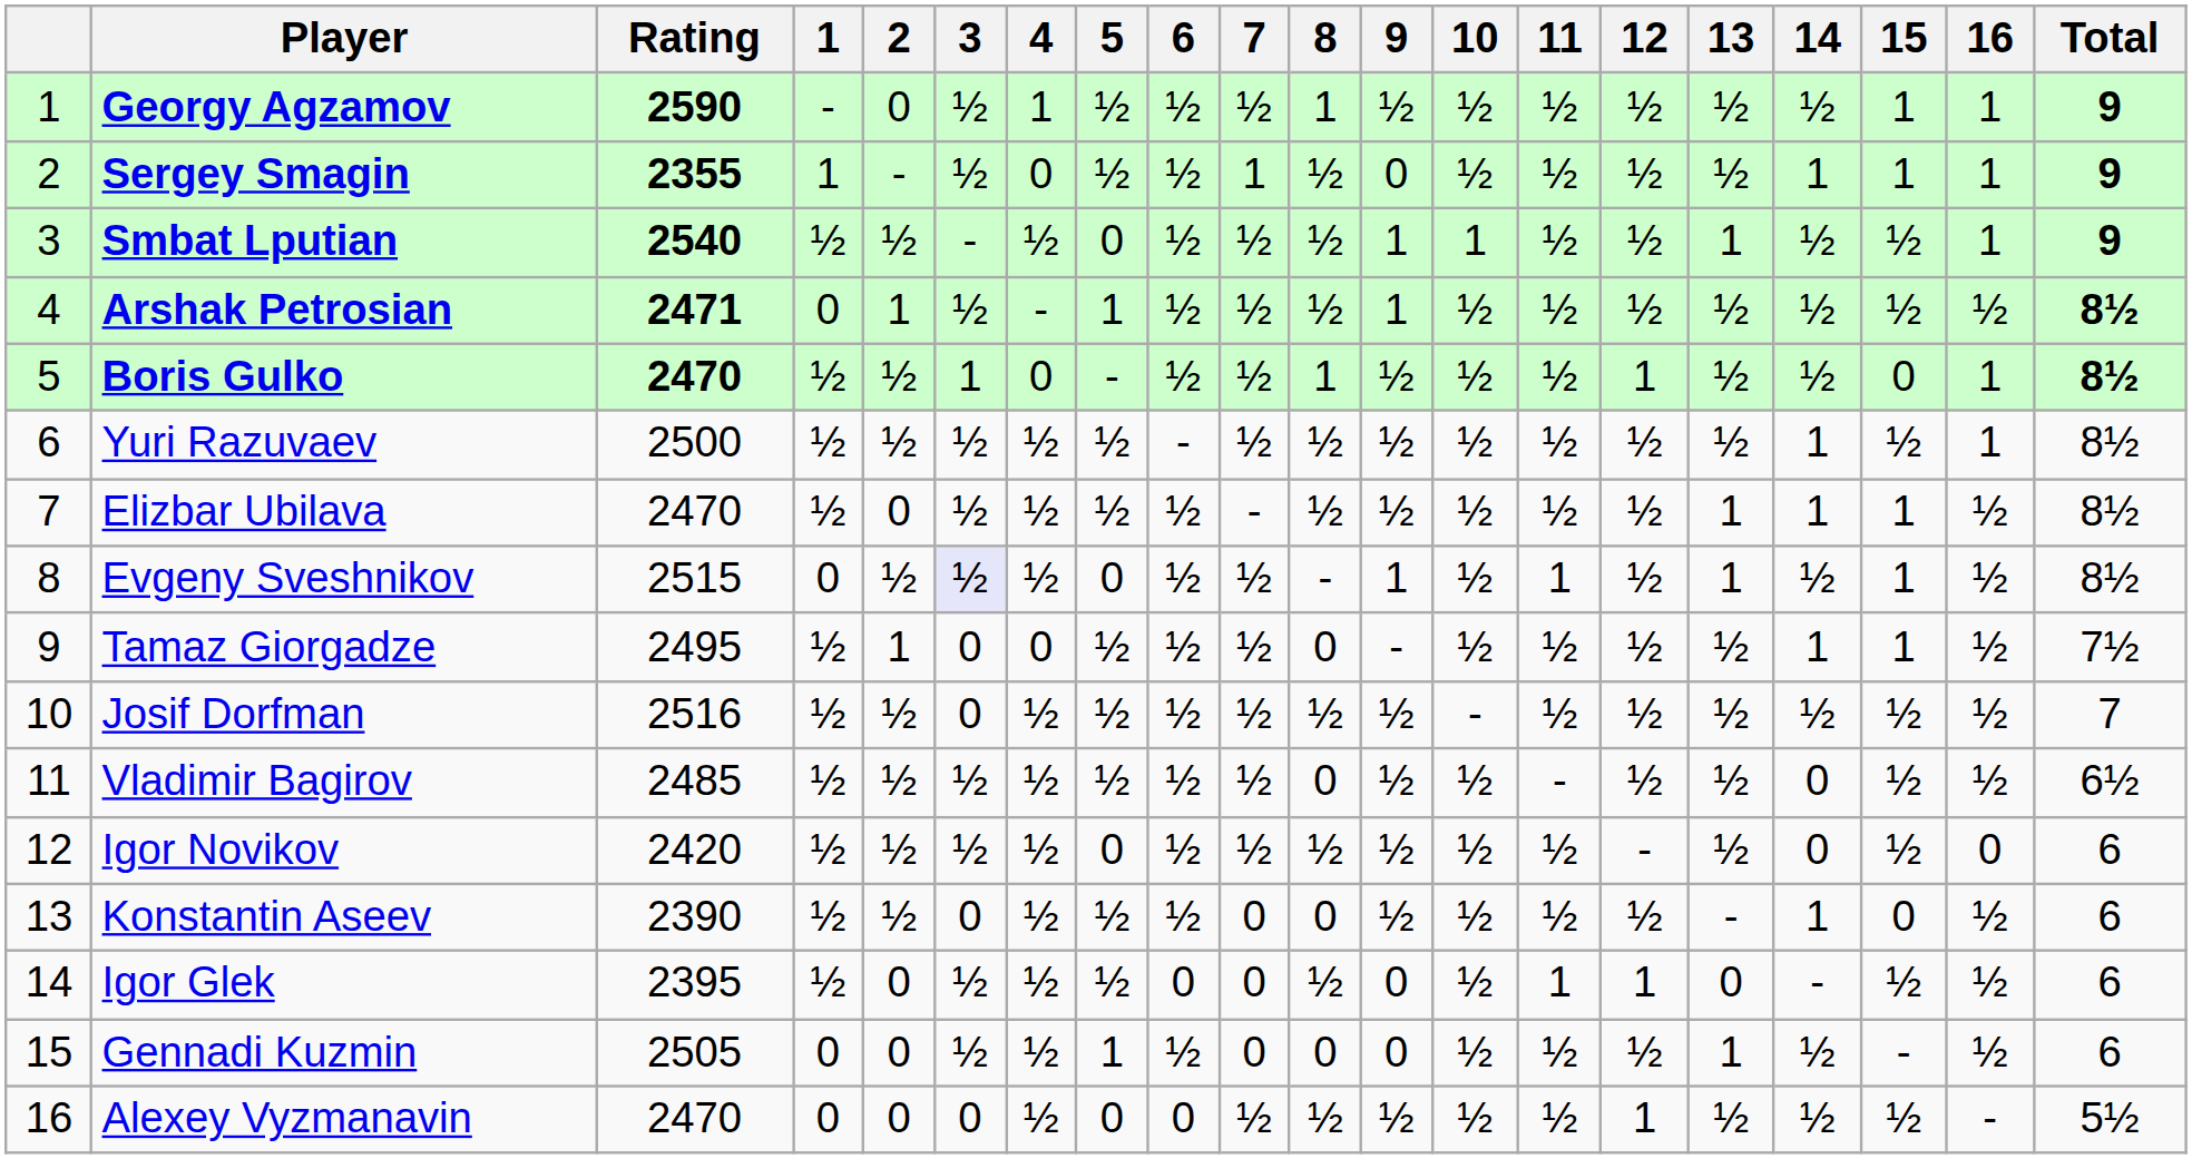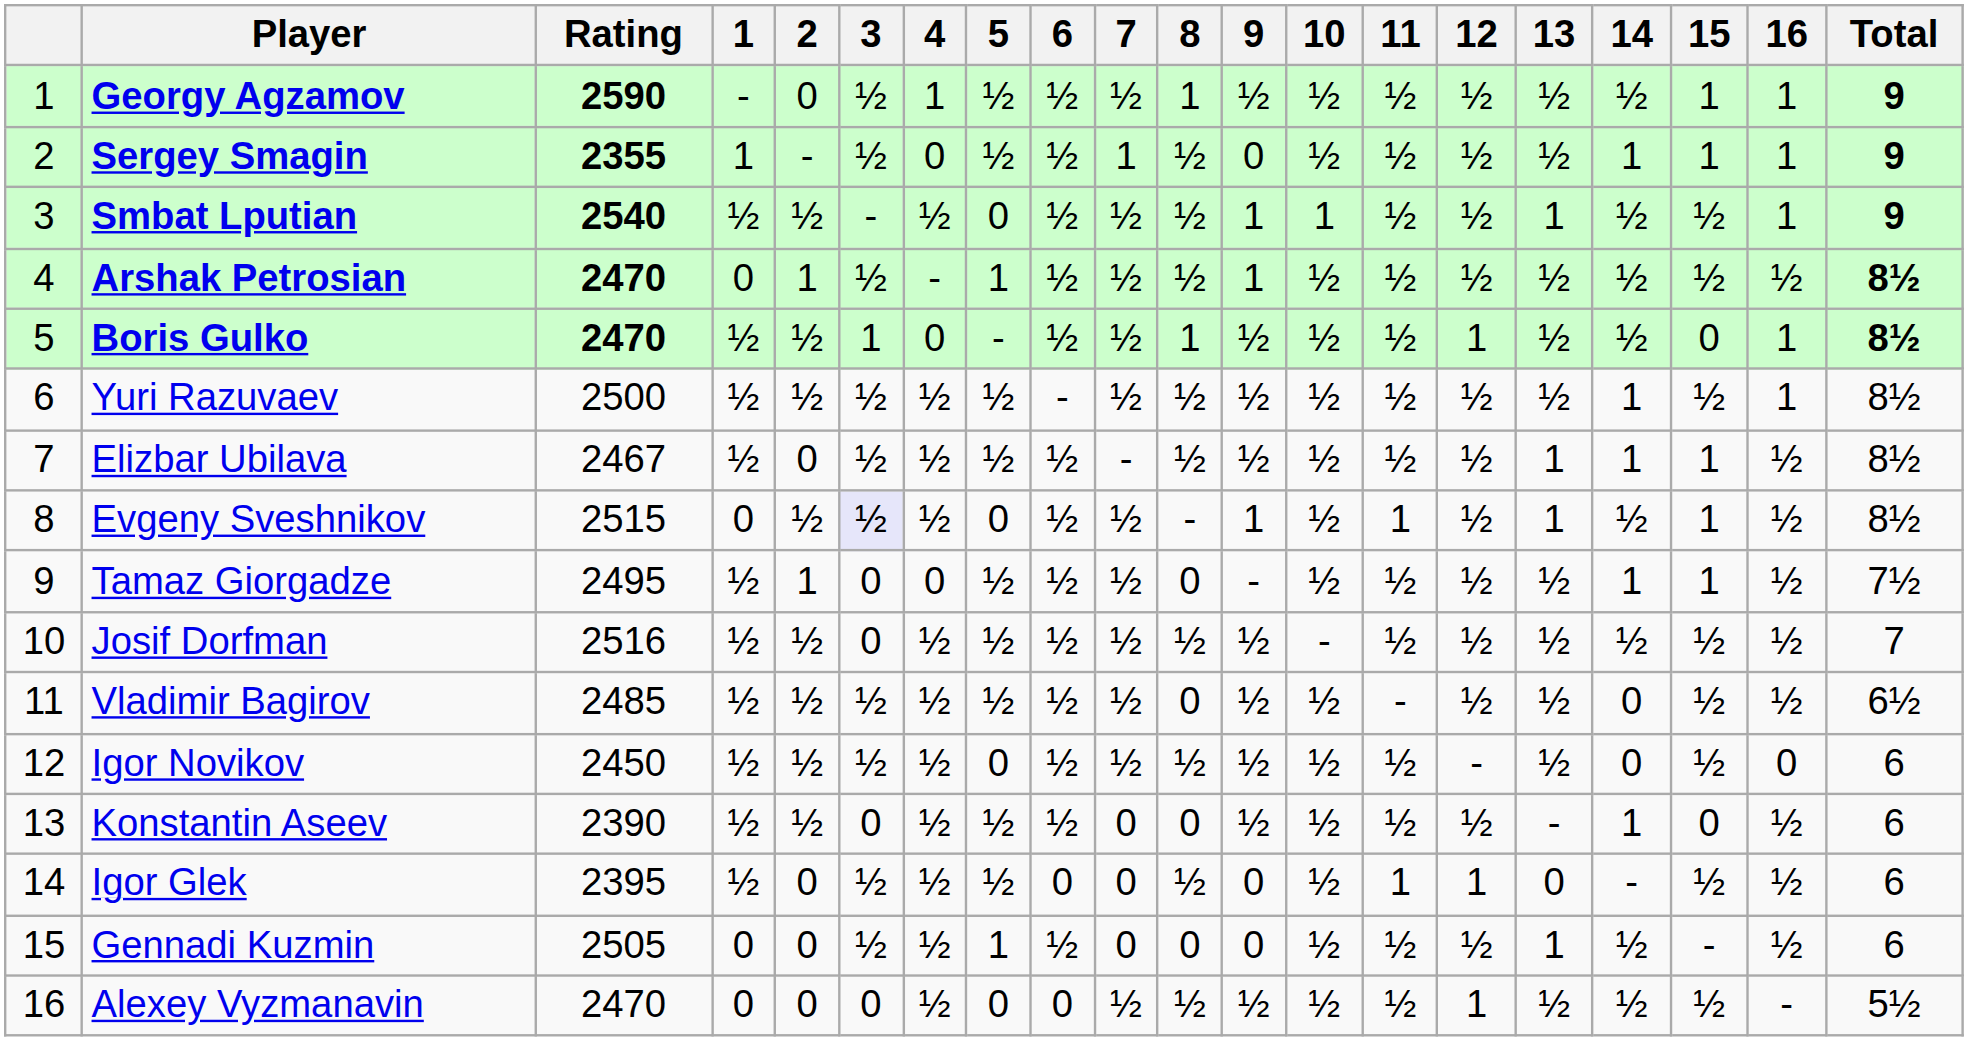 <table class="wikitable" border="1" width="820px">
 <tr>
 <th></th>
 <th>Player</th>
 <th>Rating</th>
 <th>1</th>
 <th>2</th>
 <th>3</th>
 <th>4</th>
 <th>5</th>
 <th>6</th>
 <th>7</th>
 <th>8</th>
 <th>9</th>
 <th>10</th>
 <th>11</th>
 <th>12</th>
 <th>13</th>
 <th>14</th>
 <th>15</th>
 <th>16</th>
 <th>Total</th>
 </tr>
 <tr align=center style="background:#ccffcc;">
 <td>1</td>
 <td align=left> <strong><a href='#'>Georgy Agzamov</a></strong></td>
 <td><strong>2590</strong></td>
 <td>-</td>
 <td>0</td>
 <td>½</td>
 <td>1</td>
 <td>½</td>
 <td>½</td>
 <td>½</td>
 <td>1</td>
 <td>½</td>
 <td>½</td>
 <td>½</td>
 <td>½</td>
 <td>½</td>
 <td>½</td>
 <td>1</td>
 <td>1</td>
 <td align=center><strong>9</strong></td>
 </tr>
 <tr align=center style="background:#ccffcc;">
 <td>2</td>
 <td align=left> <strong><a href='#'>Sergey Smagin</a></strong></td>
 <td><strong>2355</strong></td>
 <td>1</td>
 <td>-</td>
 <td>½</td>
 <td>0</td>
 <td>½</td>
 <td>½</td>
 <td>1</td>
 <td>½</td>
 <td>0</td>
 <td>½</td>
 <td>½</td>
 <td>½</td>
 <td>½</td>
 <td>1</td>
 <td>1</td>
 <td>1</td>
 <td align=center><strong>9</strong></td>
 </tr>
 <tr align=center style="background:#ccffcc;">
 <td>3</td>
 <td align=left> <strong><a href='#'>Smbat Lputian</a></strong></td>
 <td><strong>2540</strong></td>
 <td>½</td>
 <td>½</td>
 <td>-</td>
 <td>½</td>
 <td>0</td>
 <td>½</td>
 <td>½</td>
 <td>½</td>
 <td>1</td>
 <td>1</td>
 <td>½</td>
 <td>½</td>
 <td>1</td>
 <td>½</td>
 <td>½</td>
 <td>1</td>
 <td align=center><strong>9</strong></td>
 </tr>
 <tr align=center style="background:#ccffcc;">
 <td>4</td>
 <td align=left> <strong><a href='#'>Arshak Petrosian</a></strong></td>
-<td><strong>2471</strong></td>
+<td><strong>2470</strong></td>
 <td>0</td>
 <td>1</td>
 <td>½</td>
 <td>-</td>
 <td>1</td>
 <td>½</td>
 <td>½</td>
 <td>½</td>
 <td>1</td>
 <td>½</td>
 <td>½</td>
 <td>½</td>
 <td>½</td>
 <td>½</td>
 <td>½</td>
 <td>½</td>
 <td align=center><strong>8½</strong></td>
 </tr>
 <tr align=center style="background:#ccffcc;">
 <td>5</td>
 <td align=left> <strong><a href='#'>Boris Gulko</a></strong></td>
 <td><strong>2470</strong></td>
 <td>½</td>
 <td>½</td>
 <td>1</td>
 <td>0</td>
 <td>-</td>
 <td>½</td>
 <td>½</td>
 <td>1</td>
 <td>½</td>
 <td>½</td>
 <td>½</td>
 <td>1</td>
 <td>½</td>
 <td>½</td>
 <td>0</td>
 <td>1</td>
 <td align=center><strong>8½</strong></td>
 </tr>
 <tr align=center>
 <td>6</td>
 <td align=left> <a href='#'>Yuri Razuvaev</a></td>
 <td>2500</td>
 <td>½</td>
 <td>½</td>
 <td>½</td>
 <td>½</td>
 <td>½</td>
 <td>-</td>
 <td>½</td>
 <td>½</td>
 <td>½</td>
 <td>½</td>
 <td>½</td>
 <td>½</td>
 <td>½</td>
 <td>1</td>
 <td>½</td>
 <td>1</td>
 <td align=center>8½</td>
 </tr>
 <tr align=center>
 <td>7</td>
 <td align=left> <a href='#'>Elizbar Ubilava</a></td>
-<td>2470</td>
+<td>2467</td>
 <td>½</td>
 <td>0</td>
 <td>½</td>
 <td>½</td>
 <td>½</td>
 <td>½</td>
 <td>-</td>
 <td>½</td>
 <td>½</td>
 <td>½</td>
 <td>½</td>
 <td>½</td>
 <td>1</td>
 <td>1</td>
 <td>1</td>
 <td>½</td>
 <td align=center>8½</td>
 </tr>
 <tr align=center>
 <td>8</td>
 <td align=left> <a href='#'>Evgeny Sveshnikov</a></td>
 <td>2515</td>
 <td>0</td>
 <td>½</td>
 <td style="background: lavender;">½</td>
 <td>½</td>
 <td>0</td>
 <td>½</td>
 <td>½</td>
 <td>-</td>
 <td>1</td>
 <td>½</td>
 <td>1</td>
 <td>½</td>
 <td>1</td>
 <td>½</td>
 <td>1</td>
 <td>½</td>
 <td align=center>8½</td>
 </tr>
 <tr align=center>
 <td>9</td>
 <td align=left> <a href='#'>Tamaz Giorgadze</a></td>
 <td>2495</td>
 <td>½</td>
 <td>1</td>
 <td>0</td>
 <td>0</td>
 <td>½</td>
 <td>½</td>
 <td>½</td>
 <td>0</td>
 <td>-</td>
 <td>½</td>
 <td>½</td>
 <td>½</td>
 <td>½</td>
 <td>1</td>
 <td>1</td>
 <td>½</td>
 <td align=center>7½</td>
 </tr>
 <tr align=center>
 <td>10</td>
 <td align=left> <a href='#'>Josif Dorfman</a></td>
 <td>2516</td>
 <td>½</td>
 <td>½</td>
 <td>0</td>
 <td>½</td>
 <td>½</td>
 <td>½</td>
 <td>½</td>
 <td>½</td>
 <td>½</td>
 <td>-</td>
 <td>½</td>
 <td>½</td>
 <td>½</td>
 <td>½</td>
 <td>½</td>
 <td>½</td>
 <td align=center>7</td>
 </tr>
 <tr align=center>
 <td>11</td>
 <td align=left> <a href='#'>Vladimir Bagirov</a></td>
 <td>2485</td>
 <td>½</td>
 <td>½</td>
 <td>½</td>
 <td>½</td>
 <td>½</td>
 <td>½</td>
 <td>½</td>
 <td>0</td>
 <td>½</td>
 <td>½</td>
 <td>-</td>
 <td>½</td>
 <td>½</td>
 <td>0</td>
 <td>½</td>
 <td>½</td>
 <td align=center>6½</td>
 </tr>
 <tr align=center>
 <td>12</td>
 <td align=left> <a href='#'>Igor Novikov</a></td>
-<td>2420</td>
+<td>2450</td>
 <td>½</td>
 <td>½</td>
 <td>½</td>
 <td>½</td>
 <td>0</td>
 <td>½</td>
 <td>½</td>
 <td>½</td>
 <td>½</td>
 <td>½</td>
 <td>½</td>
 <td>-</td>
 <td>½</td>
 <td>0</td>
 <td>½</td>
 <td>0</td>
 <td align=center>6</td>
 </tr>
 <tr align=center>
 <td>13</td>
 <td align=left> <a href='#'>Konstantin Aseev</a></td>
 <td>2390</td>
 <td>½</td>
 <td>½</td>
 <td>0</td>
 <td>½</td>
 <td>½</td>
 <td>½</td>
 <td>0</td>
 <td>0</td>
 <td>½</td>
 <td>½</td>
 <td>½</td>
 <td>½</td>
 <td>-</td>
 <td>1</td>
 <td>0</td>
 <td>½</td>
 <td align=center>6</td>
 </tr>
 <tr align=center>
 <td>14</td>
 <td align=left> <a href='#'>Igor Glek</a></td>
 <td>2395</td>
 <td>½</td>
 <td>0</td>
 <td>½</td>
 <td>½</td>
 <td>½</td>
 <td>0</td>
 <td>0</td>
 <td>½</td>
 <td>0</td>
 <td>½</td>
 <td>1</td>
 <td>1</td>
 <td>0</td>
 <td>-</td>
 <td>½</td>
 <td>½</td>
 <td align=center>6</td>
 </tr>
 <tr align=center>
 <td>15</td>
 <td align=left> <a href='#'>Gennadi Kuzmin</a></td>
 <td>2505</td>
 <td>0</td>
 <td>0</td>
 <td>½</td>
 <td>½</td>
 <td>1</td>
 <td>½</td>
 <td>0</td>
 <td>0</td>
 <td>0</td>
 <td>½</td>
 <td>½</td>
 <td>½</td>
 <td>1</td>
 <td>½</td>
 <td>-</td>
 <td>½</td>
 <td align=center>6</td>
 </tr>
 <tr align=center>
 <td>16</td>
 <td align=left> <a href='#'>Alexey Vyzmanavin</a></td>
 <td>2470</td>
 <td>0</td>
 <td>0</td>
 <td>0</td>
 <td>½</td>
 <td>0</td>
 <td>0</td>
 <td>½</td>
 <td>½</td>
 <td>½</td>
 <td>½</td>
 <td>½</td>
 <td>1</td>
 <td>½</td>
 <td>½</td>
 <td>½</td>
 <td>-</td>
 <td align=center>5½</td>
 </tr>
 </table>
